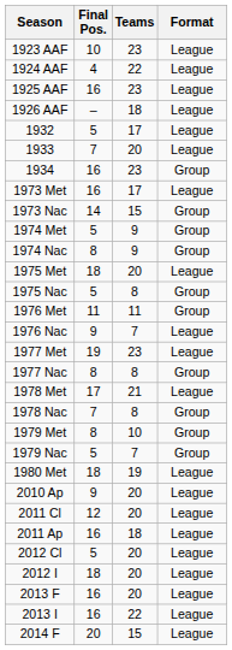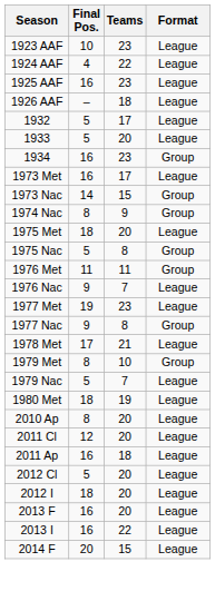 <table class="wikitable" style="text-align:center">
 <tr>
 <th width=80px>Season</th>
 <th width=40px>Final Pos.</th>
 <th width=40px>Teams</th>
 <th width=80px>Format</th>
 </tr>
 <tr>
 <td>1923 AAF</td>
 <td>10</td>
 <td>23</td>
 <td>League</td>
 </tr>
 <tr>
 <td>1924 AAF</td>
 <td>4</td>
 <td>22</td>
 <td>League</td>
 </tr>
 <tr>
 <td>1925 AAF</td>
 <td>16</td>
 <td>23</td>
 <td>League</td>
 </tr>
 <tr>
 <td>1926 AAF</td>
 <td>–</td>
 <td>18</td>
 <td>League</td>
 </tr>
 <tr>
 <td>1932</td>
 <td>5</td>
 <td>17</td>
 <td>League</td>
 </tr>
 <tr>
 <td>1933</td>
-<td>7</td>
+<td>5</td>
 <td>20</td>
 <td>League</td>
 </tr>
 <tr>
 <td>1934</td>
 <td>16</td>
 <td>23</td>
 <td>Group</td>
 </tr>
 <tr>
 <td>1973 Met</td>
 <td>16</td>
 <td>17</td>
 <td>League</td>
 </tr>
 <tr>
 <td>1973 Nac</td>
 <td>14</td>
 <td>15</td>
-<td>Group</td>
-</tr>
-<tr>
-<td>1974 Met</td>
-<td>5</td>
-<td>9</td>
 <td>Group</td>
 </tr>
 <tr>
 <td>1974 Nac</td>
 <td>8</td>
 <td>9</td>
 <td>Group</td>
 </tr>
 <tr>
 <td>1975 Met</td>
 <td>18</td>
 <td>20</td>
 <td>League</td>
 </tr>
 <tr>
 <td>1975 Nac</td>
 <td>5</td>
 <td>8</td>
 <td>Group</td>
 </tr>
 <tr>
 <td>1976 Met</td>
 <td>11</td>
 <td>11</td>
 <td>Group</td>
 </tr>
 <tr>
 <td>1976 Nac</td>
 <td>9</td>
 <td>7</td>
 <td>League</td>
 </tr>
 <tr>
 <td>1977 Met</td>
 <td>19</td>
 <td>23</td>
 <td>League</td>
 </tr>
 <tr>
 <td>1977 Nac</td>
-<td>8</td>
+<td>9</td>
 <td>8</td>
 <td>Group</td>
 </tr>
 <tr>
 <td>1978 Met</td>
 <td>17</td>
 <td>21</td>
 <td>League</td>
-</tr>
-<tr>
-<td>1978 Nac</td>
-<td>7</td>
-<td>8</td>
-<td>Group</td>
 </tr>
 <tr>
 <td>1979 Met</td>
 <td>8</td>
 <td>10</td>
 <td>Group</td>
 </tr>
 <tr>
 <td>1979 Nac</td>
 <td>5</td>
 <td>7</td>
-<td>Group</td>
+<td>League</td>
 </tr>
 <tr>
 <td>1980 Met</td>
 <td>18</td>
 <td>19</td>
 <td>League</td>
 </tr>
 <tr>
 <td>2010 Ap</td>
-<td>9</td>
+<td>8</td>
 <td>20</td>
 <td>League</td>
 </tr>
 <tr>
 <td>2011 Cl</td>
 <td>12</td>
 <td>20</td>
 <td>League</td>
 </tr>
 <tr>
 <td>2011 Ap</td>
 <td>16</td>
 <td>18</td>
 <td>League</td>
 </tr>
 <tr>
 <td>2012 Cl</td>
 <td>5</td>
 <td>20</td>
 <td>League</td>
 </tr>
 <tr>
 <td>2012 I</td>
 <td>18</td>
 <td>20</td>
 <td>League</td>
 </tr>
 <tr>
 <td>2013 F</td>
 <td>16</td>
 <td>20</td>
 <td>League</td>
 </tr>
 <tr>
 <td>2013 I</td>
 <td>16</td>
 <td>22</td>
 <td>League</td>
 </tr>
 <tr>
 <td>2014 F</td>
 <td>20</td>
 <td>15</td>
 <td>League</td>
 </tr>
 </table>
